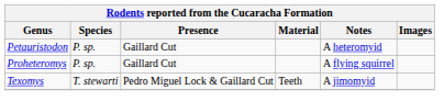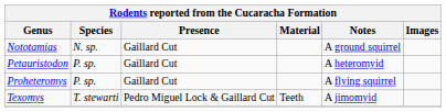 <table class="wikitable" align="center">
 <tr>
 <th colspan="6" align="center"><strong><a href='#'>Rodents</a> reported from the Cucaracha Formation</strong></th>
 </tr>
 <tr>
 <th>Genus</th>
 <th>Species</th>
 <th>Presence</th>
 <th><strong>Material</strong></th>
 <th>Notes</th>
 <th>Images</th>
+</tr>
+<tr>
+<td><em><a href='#'>Nototamias</a></em></td>
+<td><em>N. sp.</em></td>
+<td>Gaillard Cut</td>
+<td></td>
+<td>A <a href='#'>ground squirrel</a></td>
+<td></td>
 </tr>
 <tr>
 <td><em><a href='#'>Petauristodon</a></em></td>
 <td><em>P. sp.</em></td>
 <td>Gaillard Cut</td>
 <td></td>
 <td>A <a href='#'>heteromyid</a></td>
 <td></td>
 </tr>
 <tr>
 <td><em><a href='#'>Proheteromys</a></em></td>
 <td><em>P. sp.</em></td>
 <td>Gaillard Cut</td>
 <td></td>
 <td>A <a href='#'>flying squirrel</a></td>
 <td></td>
 </tr>
 <tr>
 <td><em><a href='#'>Texomys</a></em></td>
 <td><em>T. stewarti</em></td>
 <td>Pedro Miguel Lock & Gaillard Cut</td>
 <td>Teeth</td>
 <td>A <a href='#'>jimomyid</a></td>
 <td></td>
 </tr>
 <tr>
 </tr>
 </table>
